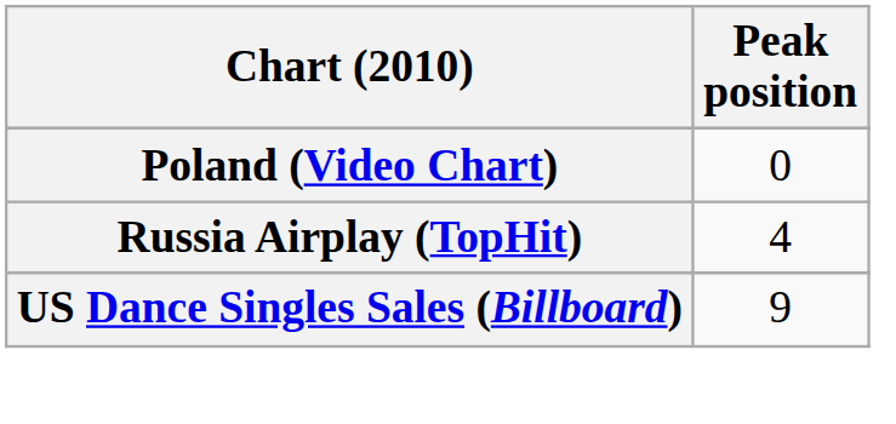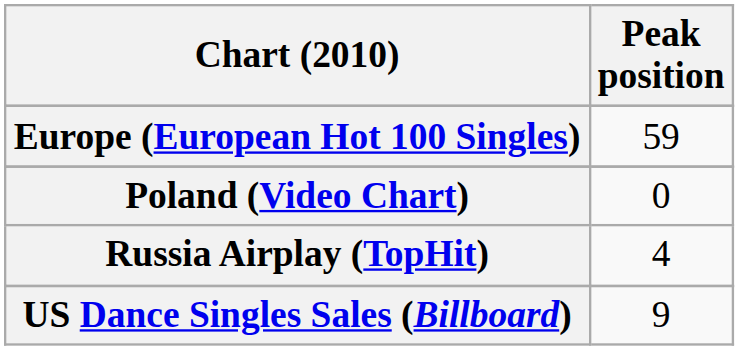 <table class="wikitable sortable plainrowheaders" style="text-align:center">
 <tr>
 <th scope="col">Chart (2010)</th>
 <th scope="col">Peak<br>position</th>
 </tr>
 <tr>
+</tr>
+<tr>
+<th scope="row">Europe (<a href='#'>European Hot 100 Singles</a>)</th>
+<td>59</td>
 </tr>
 <tr>
 </tr>
 <tr>
 </tr>
 <tr>
 <th scope="row">Poland (<a href='#'>Video Chart</a>)</th>
 <td>0</td>
 </tr>
 <tr>
 <th scope="row">Russia Airplay (<a href='#'>TopHit</a>)</th>
 <td>4</td>
 </tr>
 <tr>
 </tr>
 <tr>
 </tr>
 <tr>
 </tr>
 <tr>
 </tr>
 <tr>
 <th scope="row">US <a href='#'>Dance Singles Sales</a> (<em><a href='#'>Billboard</a></em>)</th>
 <td>9</td>
 </tr>
 </table>
